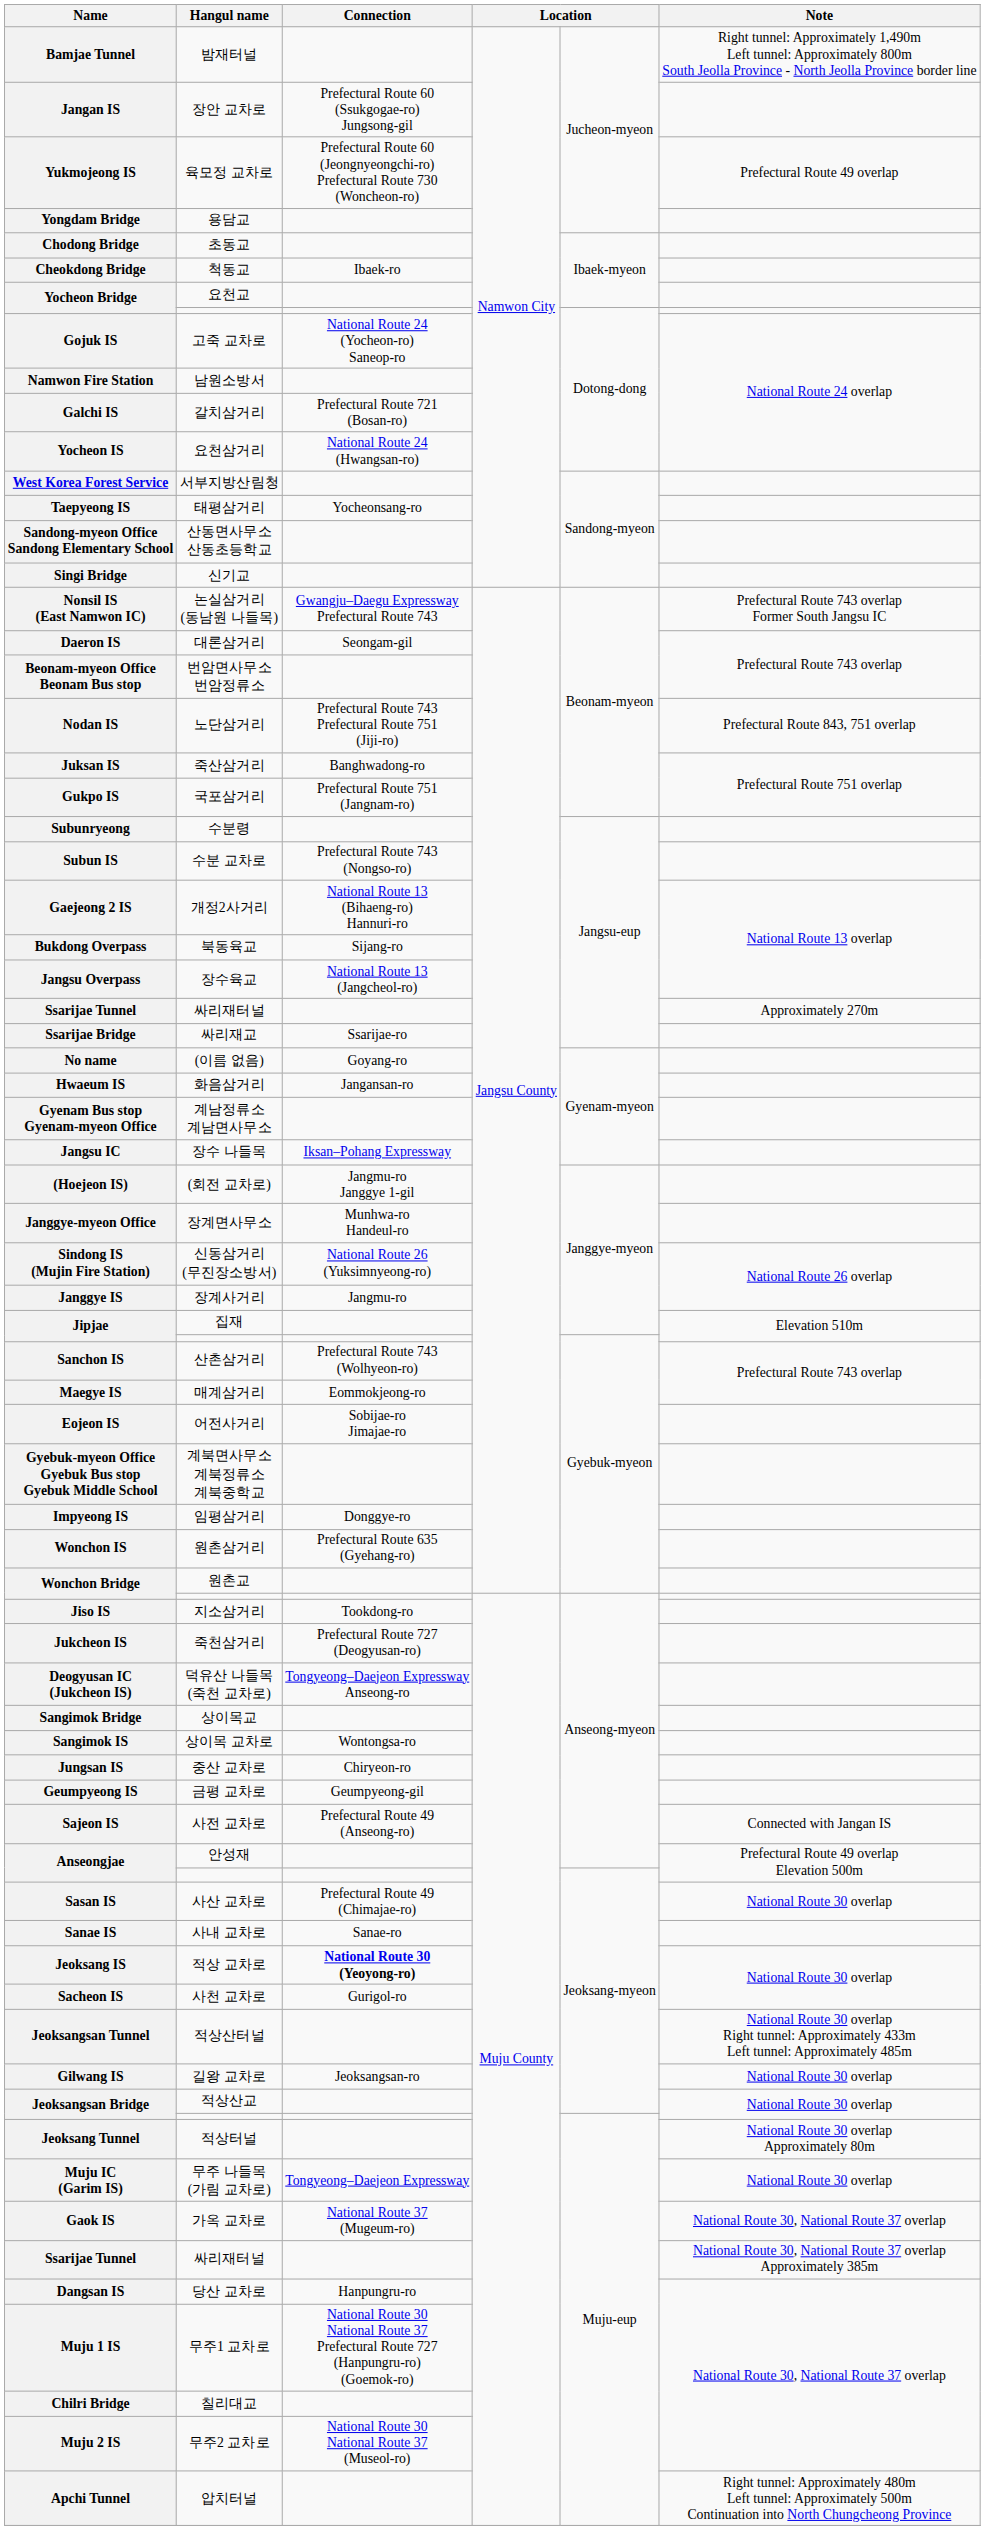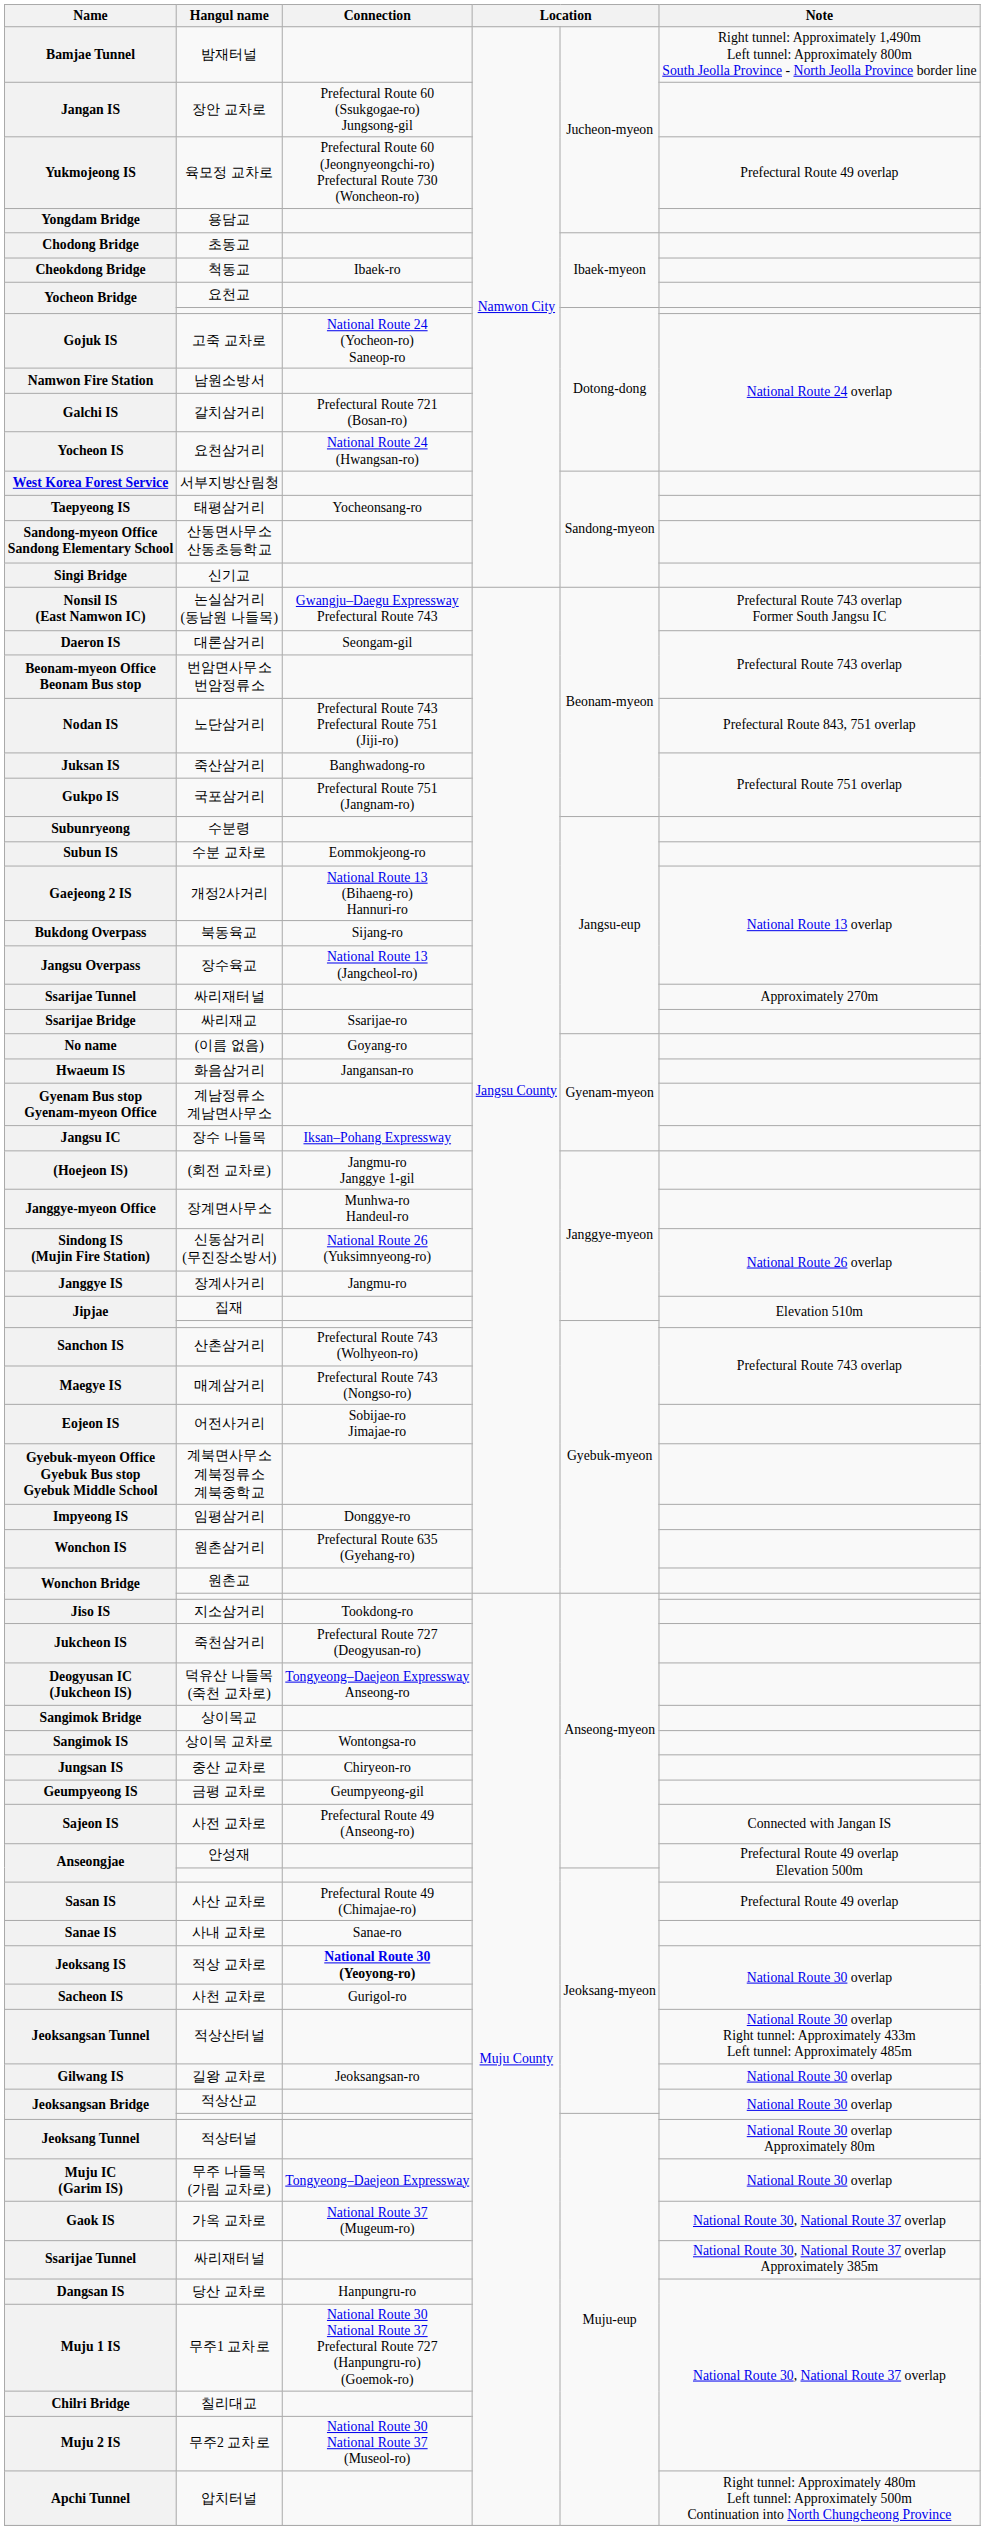 <table class="wikitable" style="font-size: 85%; text-align: center;">
 <tr>
 <th>Name </th>
 <th>Hangul name</th>
 <th>Connection</th>
 <th colspan="2">Location</th>
 <th>Note</th>
 </tr>
 <tr>
 <th>Bamjae Tunnel</th>
 <td>밤재터널</td>
 <td></td>
 <td rowspan=16><a href='#'>Namwon City</a></td>
 <td rowspan=4>Jucheon-myeon</td>
 <td>Right tunnel: Approximately 1,490m<br>Left tunnel: Approximately 800m<br><a href='#'>South Jeolla Province</a> - <a href='#'>North Jeolla Province</a> border line</td>
 </tr>
 <tr>
 <th>Jangan IS</th>
 <td>장안 교차로</td>
 <td>Prefectural Route 60<br>(Ssukgogae-ro)<br>Jungsong-gil</td>
 <td></td>
 </tr>
 <tr>
 <th>Yukmojeong IS</th>
 <td>육모정 교차로</td>
 <td>Prefectural Route 60<br>(Jeongnyeongchi-ro)<br>Prefectural Route 730<br>(Woncheon-ro)</td>
 <td>Prefectural Route 49 overlap</td>
 </tr>
 <tr>
 <th>Yongdam Bridge</th>
 <td>용담교</td>
 <td></td>
 <td></td>
 </tr>
 <tr>
 <th>Chodong Bridge</th>
 <td>초동교</td>
 <td></td>
 <td rowspan=3>Ibaek-myeon</td>
 <td></td>
 </tr>
 <tr>
 <th>Cheokdong Bridge</th>
 <td>척동교</td>
 <td>Ibaek-ro</td>
 <td></td>
 </tr>
 <tr>
 <th rowspan=2>Yocheon Bridge</th>
 <td>요천교</td>
 <td></td>
 <td></td>
 </tr>
 <tr>
 <td></td>
 <td></td>
 <td rowspan=5>Dotong-dong</td>
 <td></td>
 </tr>
 <tr>
 <th>Gojuk IS</th>
 <td>고죽 교차로</td>
 <td><a href='#'>National Route 24</a><br>(Yocheon-ro)<br>Saneop-ro</td>
 <td rowspan=4><a href='#'>National Route 24</a> overlap</td>
 </tr>
 <tr>
 <th>Namwon Fire Station</th>
 <td>남원소방서</td>
 <td></td>
 </tr>
 <tr>
 <th>Galchi IS</th>
 <td>갈치삼거리</td>
 <td>Prefectural Route 721<br>(Bosan-ro)</td>
 </tr>
 <tr>
 <th>Yocheon IS</th>
 <td>요천삼거리</td>
 <td><a href='#'>National Route 24</a><br>(Hwangsan-ro)</td>
 </tr>
 <tr>
 <th><a href='#'>West Korea Forest Service</a></th>
 <td>서부지방산림청</td>
 <td></td>
 <td rowspan=4>Sandong-myeon</td>
 <td></td>
 </tr>
 <tr>
 <th>Taepyeong IS</th>
 <td>태평삼거리</td>
 <td>Yocheonsang-ro</td>
 <td></td>
 </tr>
 <tr>
 <th>Sandong-myeon Office<br>Sandong Elementary School</th>
 <td>산동면사무소<br>산동초등학교</td>
 <td></td>
 <td></td>
 </tr>
 <tr>
 <th>Singi Bridge</th>
 <td>신기교</td>
 <td></td>
 <td></td>
 </tr>
 <tr>
 <th>Nonsil IS<br>(East Namwon IC)</th>
 <td>논실삼거리<br>(동남원 나들목)</td>
 <td><a href='#'>Gwangju–Daegu Expressway</a><br>Prefectural Route 743</td>
 <td rowspan=30><a href='#'>Jangsu County</a></td>
 <td rowspan=6>Beonam-myeon</td>
 <td>Prefectural Route 743 overlap<br>Former South Jangsu IC</td>
 </tr>
 <tr>
 <th>Daeron IS</th>
 <td>대론삼거리</td>
 <td>Seongam-gil</td>
 <td rowspan=2>Prefectural Route 743 overlap</td>
 </tr>
 <tr>
 <th>Beonam-myeon Office<br>Beonam Bus stop</th>
 <td>번암면사무소<br>번암정류소</td>
 <td></td>
 </tr>
 <tr>
 <th>Nodan IS</th>
 <td>노단삼거리</td>
 <td>Prefectural Route 743<br>Prefectural Route 751<br>(Jiji-ro)</td>
 <td>Prefectural Route 843, 751 overlap</td>
 </tr>
 <tr>
 <th>Juksan IS</th>
 <td>죽산삼거리</td>
 <td>Banghwadong-ro</td>
 <td rowspan=2>Prefectural Route 751 overlap</td>
 </tr>
 <tr>
 <th>Gukpo IS</th>
 <td>국포삼거리</td>
 <td>Prefectural Route 751<br>(Jangnam-ro)</td>
 </tr>
 <tr>
 <th>Subunryeong</th>
 <td>수분령</td>
 <td></td>
 <td rowspan=7>Jangsu-eup</td>
 <td></td>
 </tr>
 <tr>
 <th>Subun IS</th>
 <td>수분 교차로</td>
-<td>Prefectural Route 743<br>(Nongso-ro)</td>
+<td>Eommokjeong-ro</td>
 <td></td>
 </tr>
 <tr>
 <th>Gaejeong 2 IS</th>
 <td>개정2사거리</td>
 <td><a href='#'>National Route 13</a><br>(Bihaeng-ro)<br>Hannuri-ro</td>
 <td rowspan=3><a href='#'>National Route 13</a> overlap</td>
 </tr>
 <tr>
 <th>Bukdong Overpass</th>
 <td>북동육교</td>
 <td>Sijang-ro</td>
 </tr>
 <tr>
 <th>Jangsu Overpass</th>
 <td>장수육교</td>
 <td><a href='#'>National Route 13</a><br>(Jangcheol-ro)</td>
 </tr>
 <tr>
 <th>Ssarijae Tunnel</th>
 <td>싸리재터널</td>
 <td></td>
 <td>Approximately 270m</td>
 </tr>
 <tr>
 <th>Ssarijae Bridge</th>
 <td>싸리재교</td>
 <td>Ssarijae-ro</td>
 <td></td>
 </tr>
 <tr>
 <th>No name</th>
 <td>(이름 없음)</td>
 <td>Goyang-ro</td>
 <td rowspan=4>Gyenam-myeon</td>
 <td></td>
 </tr>
 <tr>
 <th>Hwaeum IS</th>
 <td>화음삼거리</td>
 <td>Jangansan-ro</td>
 <td></td>
 </tr>
 <tr>
 <th>Gyenam Bus stop<br>Gyenam-myeon Office</th>
 <td>계남정류소<br>계남면사무소</td>
 <td></td>
 <td></td>
 </tr>
 <tr>
 <th>Jangsu IC</th>
 <td>장수 나들목</td>
 <td><a href='#'>Iksan–Pohang Expressway</a></td>
 <td></td>
 </tr>
 <tr>
 <th>(Hoejeon IS)</th>
 <td>(회전 교차로)</td>
 <td>Jangmu-ro<br>Janggye 1-gil</td>
 <td rowspan=5>Janggye-myeon</td>
 <td></td>
 </tr>
 <tr>
 <th>Janggye-myeon Office</th>
 <td>장계면사무소</td>
 <td>Munhwa-ro<br>Handeul-ro</td>
 <td></td>
 </tr>
 <tr>
 <th>Sindong IS<br>(Mujin Fire Station)</th>
 <td>신동삼거리<br>(무진장소방서)</td>
 <td><a href='#'>National Route 26</a><br>(Yuksimnyeong-ro)</td>
 <td rowspan=2><a href='#'>National Route 26</a> overlap</td>
 </tr>
 <tr>
 <th>Janggye IS</th>
 <td>장계사거리</td>
 <td>Jangmu-ro</td>
 </tr>
 <tr>
 <th rowspan=2>Jipjae</th>
 <td>집재</td>
 <td></td>
 <td rowspan=2>Elevation 510m</td>
 </tr>
 <tr>
 <td></td>
 <td></td>
 <td rowspan=8>Gyebuk-myeon</td>
 </tr>
 <tr>
 <th>Sanchon IS</th>
 <td>산촌삼거리</td>
 <td>Prefectural Route 743<br>(Wolhyeon-ro)</td>
 <td rowspan=2>Prefectural Route 743 overlap</td>
 </tr>
 <tr>
 <th>Maegye IS</th>
 <td>매계삼거리</td>
-<td>Eommokjeong-ro</td>
+<td>Prefectural Route 743<br>(Nongso-ro)</td>
 </tr>
 <tr>
 <th>Eojeon IS</th>
 <td>어전사거리</td>
 <td>Sobijae-ro<br>Jimajae-ro</td>
 <td></td>
 </tr>
 <tr>
 <th>Gyebuk-myeon Office<br>Gyebuk Bus stop<br>Gyebuk Middle School</th>
 <td>계북면사무소<br>계북정류소<br>계북중학교</td>
 <td></td>
 <td></td>
 </tr>
 <tr>
 <th>Impyeong IS</th>
 <td>임평삼거리</td>
 <td>Donggye-ro</td>
 <td></td>
 </tr>
 <tr>
 <th>Wonchon IS</th>
 <td>원촌삼거리</td>
 <td>Prefectural Route 635<br>(Gyehang-ro)</td>
 <td></td>
 </tr>
 <tr>
 <th rowspan=2>Wonchon Bridge</th>
 <td>원촌교</td>
 <td></td>
 <td></td>
 </tr>
 <tr>
 <td></td>
 <td></td>
 <td rowspan=28><a href='#'>Muju County</a></td>
 <td rowspan=10>Anseong-myeon</td>
 <td></td>
 </tr>
 <tr>
 <th>Jiso IS</th>
 <td>지소삼거리</td>
 <td>Tookdong-ro</td>
 <td></td>
 </tr>
 <tr>
 <th>Jukcheon IS</th>
 <td>죽천삼거리</td>
 <td>Prefectural Route 727<br>(Deogyusan-ro)</td>
 <td></td>
 </tr>
 <tr>
 <th>Deogyusan IC<br>(Jukcheon IS)</th>
 <td>덕유산 나들목<br>(죽천 교차로)</td>
 <td><a href='#'>Tongyeong–Daejeon Expressway</a><br>Anseong-ro</td>
 <td></td>
 </tr>
 <tr>
 <th>Sangimok Bridge</th>
 <td>상이목교</td>
 <td></td>
 <td></td>
 </tr>
 <tr>
 <th>Sangimok IS</th>
 <td>상이목 교차로</td>
 <td>Wontongsa-ro</td>
 <td></td>
 </tr>
 <tr>
 <th>Jungsan IS</th>
 <td>중산 교차로</td>
 <td>Chiryeon-ro</td>
 <td></td>
 </tr>
 <tr>
 <th>Geumpyeong IS</th>
 <td>금평 교차로</td>
 <td>Geumpyeong-gil</td>
 <td></td>
 </tr>
 <tr>
 <th>Sajeon IS</th>
 <td>사전 교차로</td>
 <td>Prefectural Route 49<br>(Anseong-ro)</td>
 <td>Connected with Jangan IS</td>
 </tr>
 <tr>
 <th rowspan=2>Anseongjae</th>
 <td>안성재</td>
 <td></td>
 <td rowspan=2>Prefectural Route 49 overlap<br>Elevation 500m</td>
 </tr>
 <tr>
 <td></td>
 <td></td>
 <td rowspan=8>Jeoksang-myeon</td>
 </tr>
 <tr>
 <th>Sasan IS</th>
 <td>사산 교차로</td>
 <td>Prefectural Route 49<br>(Chimajae-ro)</td>
-<td><a href='#'>National Route 30</a> overlap</td>
+<td>Prefectural Route 49 overlap</td>
 </tr>
 <tr>
 <th>Sanae IS</th>
 <td>사내 교차로</td>
 <td>Sanae-ro</td>
 <td></td>
 </tr>
 <tr>
 <th>Jeoksang IS</th>
 <td>적상 교차로</td>
 <td><strong><a href='#'>National Route 30</a><br>(Yeoyong-ro)</strong></td>
 <td rowspan=2><a href='#'>National Route 30</a> overlap</td>
 </tr>
 <tr>
 <th>Sacheon IS</th>
 <td>사천 교차로</td>
 <td>Gurigol-ro</td>
 </tr>
 <tr>
 <th>Jeoksangsan Tunnel</th>
 <td>적상산터널</td>
 <td></td>
 <td><a href='#'>National Route 30</a> overlap<br>Right tunnel: Approximately 433m<br>Left tunnel: Approximately 485m</td>
 </tr>
 <tr>
 <th>Gilwang IS</th>
 <td>길왕 교차로</td>
 <td>Jeoksangsan-ro</td>
 <td><a href='#'>National Route 30</a> overlap</td>
 </tr>
 <tr>
 <th rowspan=2>Jeoksangsan Bridge</th>
 <td>적상산교</td>
 <td></td>
 <td rowspan=2><a href='#'>National Route 30</a> overlap</td>
 </tr>
 <tr>
 <td></td>
 <td></td>
 <td rowspan=10>Muju-eup</td>
 </tr>
 <tr>
 <th>Jeoksang Tunnel</th>
 <td>적상터널</td>
 <td></td>
 <td><a href='#'>National Route 30</a> overlap<br>Approximately 80m</td>
 </tr>
 <tr>
 <th>Muju IC<br>(Garim IS)</th>
 <td>무주 나들목<br>(가림 교차로)</td>
 <td><a href='#'>Tongyeong–Daejeon Expressway</a></td>
 <td><a href='#'>National Route 30</a> overlap</td>
 </tr>
 <tr>
 <th>Gaok IS</th>
 <td>가옥 교차로</td>
 <td><a href='#'>National Route 37</a><br>(Mugeum-ro)</td>
 <td><a href='#'>National Route 30</a>, <a href='#'>National Route 37</a> overlap</td>
 </tr>
 <tr>
 <th>Ssarijae Tunnel</th>
 <td>싸리재터널</td>
 <td></td>
 <td><a href='#'>National Route 30</a>, <a href='#'>National Route 37</a> overlap<br>Approximately 385m</td>
 </tr>
 <tr>
 <th>Dangsan IS</th>
 <td>당산 교차로</td>
 <td>Hanpungru-ro</td>
 <td rowspan=4><a href='#'>National Route 30</a>, <a href='#'>National Route 37</a> overlap</td>
 </tr>
 <tr>
 <th>Muju 1 IS</th>
 <td>무주1 교차로</td>
 <td><a href='#'>National Route 30</a><br><a href='#'>National Route 37</a><br>Prefectural Route 727<br>(Hanpungru-ro)<br>(Goemok-ro)</td>
 </tr>
 <tr>
 <th>Chilri Bridge</th>
 <td>칠리대교</td>
 <td></td>
 </tr>
 <tr>
 <th>Muju 2 IS</th>
 <td>무주2 교차로</td>
 <td><a href='#'>National Route 30</a><br><a href='#'>National Route 37</a><br>(Museol-ro)</td>
 </tr>
 <tr>
 <th>Apchi Tunnel</th>
 <td>압치터널</td>
 <td></td>
 <td>Right tunnel: Approximately 480m<br>Left tunnel: Approximately 500m<br>Continuation into <a href='#'>North Chungcheong Province</a></td>
 </tr>
 <tr>
 </tr>
 </table>
